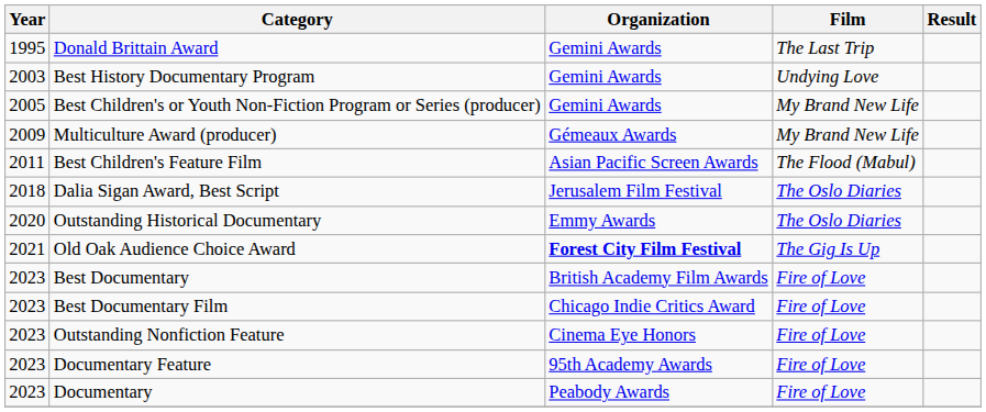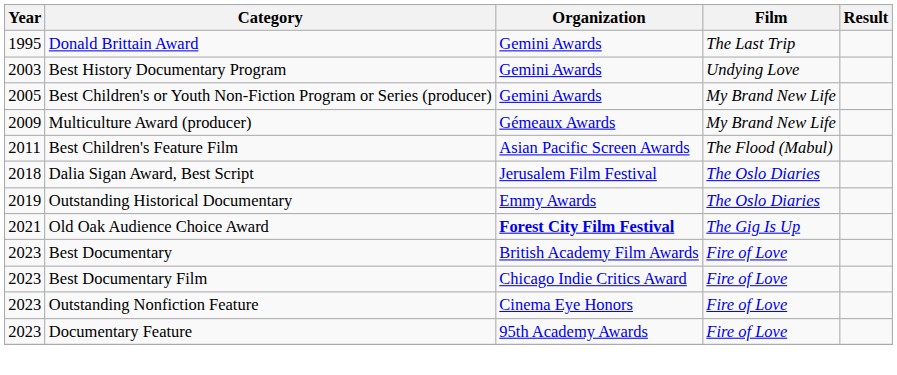 <table class="wikitable plainrowheaders sortable">
 <tr>
 <th>Year</th>
 <th>Category</th>
 <th>Organization</th>
 <th>Film</th>
 <th>Result</th>
 </tr>
 <tr>
 <td>1995</td>
 <td><a href='#'>Donald Brittain Award</a></td>
 <td><a href='#'>Gemini Awards</a></td>
 <td><em>The Last Trip</em></td>
 <td></td>
 </tr>
 <tr>
 <td>2003</td>
 <td>Best History Documentary Program</td>
 <td><a href='#'>Gemini Awards</a></td>
 <td><em>Undying Love</em></td>
 <td></td>
 </tr>
 <tr>
 <td>2005</td>
 <td>Best Children's or Youth Non-Fiction Program or Series (producer)</td>
 <td><a href='#'>Gemini Awards</a></td>
 <td><em>My Brand New Life</em></td>
 <td></td>
 </tr>
 <tr>
 <td>2009</td>
 <td>Multiculture Award (producer)</td>
 <td><a href='#'>Gémeaux Awards</a></td>
 <td><em>My Brand New Life</em></td>
 <td></td>
 </tr>
 <tr>
 <td>2011</td>
 <td>Best Children's Feature Film</td>
 <td><a href='#'>Asian Pacific Screen Awards</a></td>
 <td><em>The Flood (Mabul)</em></td>
 <td></td>
 </tr>
 <tr>
 <td>2018</td>
 <td>Dalia Sigan Award, Best Script</td>
 <td><a href='#'>Jerusalem Film Festival</a></td>
 <td><em><a href='#'>The Oslo Diaries</a></em></td>
 <td></td>
 </tr>
 <tr>
-<td>2020</td>
+<td>2019</td>
 <td>Outstanding Historical Documentary</td>
 <td><a href='#'>Emmy Awards</a></td>
 <td><em><a href='#'>The Oslo Diaries</a></em></td>
 <td></td>
 </tr>
 <tr>
 <td>2021</td>
 <td>Old Oak Audience Choice Award</td>
 <td><strong><a href='#'>Forest City Film Festival</a></strong></td>
 <td><em><a href='#'>The Gig Is Up</a></em></td>
 <td></td>
 </tr>
 <tr>
 <td>2023</td>
 <td>Best Documentary</td>
 <td><a href='#'>British Academy Film Awards</a></td>
 <td><em><a href='#'>Fire of Love</a></em></td>
 <td></td>
 </tr>
 <tr>
 <td>2023</td>
 <td>Best Documentary Film</td>
 <td><a href='#'>Chicago Indie Critics Award</a></td>
 <td><em><a href='#'>Fire of Love</a></em></td>
 <td></td>
 </tr>
 <tr>
 <td>2023</td>
 <td>Outstanding Nonfiction Feature</td>
 <td><a href='#'>Cinema Eye Honors</a></td>
 <td><em><a href='#'>Fire of Love</a></em></td>
 <td></td>
 </tr>
 <tr>
 <td>2023</td>
 <td>Documentary Feature</td>
 <td><a href='#'>95th Academy Awards</a></td>
 <td><em><a href='#'>Fire of Love</a></em></td>
 <td></td>
 </tr>
 <tr>
-<td>2023</td>
-<td>Documentary</td>
-<td><a href='#'>Peabody Awards</a></td>
-<td><em><a href='#'>Fire of Love</a></em></td>
-<td></td>
-</tr>
-<tr>
 </tr>
 </table>
